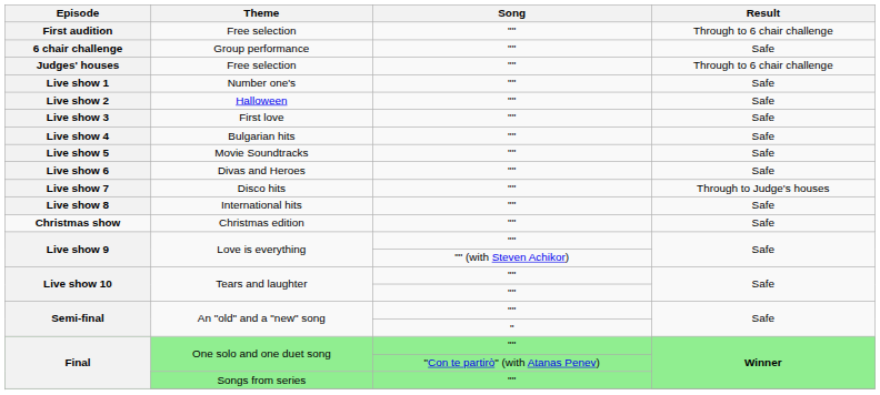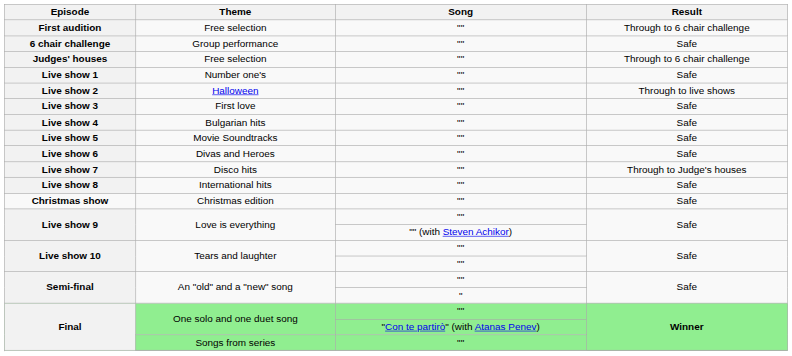 <table class="wikitable" style="width:100%; margin:1em auto 1em auto; text-align:center;">
 <tr>
 <th scope="col">Episode</th>
 <th scope="col">Theme</th>
 <th scope="col">Song</th>
 <th scope="col">Result</th>
 </tr>
 <tr>
 <th scope="row">First audition</th>
 <td>Free selection</td>
 <td>""</td>
 <td>Through to 6 chair challenge</td>
 </tr>
 <tr>
 <th scope="row">6 chair challenge</th>
 <td>Group performance</td>
 <td>""</td>
 <td>Safe</td>
 </tr>
 <tr>
 <th scope="row">Judges' houses</th>
 <td>Free selection</td>
 <td>""</td>
 <td>Through to 6 chair challenge</td>
 </tr>
 <tr>
 <th scope="row">Live show 1</th>
 <td>Number one's</td>
 <td>""</td>
 <td>Safe</td>
 </tr>
 <tr>
 <th scope="row">Live show 2</th>
 <td><a href='#'>Halloween</a></td>
 <td>""</td>
-<td>Safe</td>
+<td>Through to live shows</td>
 </tr>
 <tr>
 <th scope="row">Live show 3</th>
 <td>First love</td>
 <td>""</td>
 <td>Safe</td>
 </tr>
 <tr>
 <th scope="row">Live show 4</th>
 <td>Bulgarian hits</td>
 <td>""</td>
 <td>Safe</td>
 </tr>
 <tr>
 <th scope="row">Live show 5</th>
 <td>Movie Soundtracks</td>
 <td>""</td>
 <td>Safe</td>
 </tr>
 <tr>
 <th scope="row">Live show 6</th>
 <td>Divas and Heroes</td>
 <td>""</td>
 <td>Safe</td>
 </tr>
 <tr>
 <th scope="row">Live show 7</th>
 <td>Disco hits</td>
 <td>""</td>
 <td>Through to Judge's houses</td>
 </tr>
 <tr>
 <th scope="row">Live show 8</th>
 <td>International hits</td>
 <td>""</td>
 <td>Safe</td>
 </tr>
 <tr>
 <td scope="row"><strong>Christmas show</strong></td>
 <td>Christmas edition</td>
 <td>""</td>
 <td>Safe</td>
 </tr>
 <tr>
 <th scope="row" rowspan="2">Live show 9</th>
 <td rowspan="2">Love is everything</td>
 <td>""</td>
 <td rowspan="2">Safe</td>
 </tr>
 <tr>
 <td>"" (with <a href='#'>Steven Achikor</a>)</td>
 </tr>
 <tr>
 <th scope="row" rowspan="2">Live show 10</th>
 <td rowspan="2">Tears and laughter</td>
 <td>""</td>
 <td rowspan="2">Safe</td>
 </tr>
 <tr>
 <td>""</td>
 </tr>
 <tr>
 <th scope="row" rowspan="2">Semi-final</th>
 <td rowspan="2">An "old" and a "new" song</td>
 <td>""</td>
 <td rowspan="2">Safe</td>
 </tr>
 <tr>
 <td>"</td>
 </tr>
 <tr bgcolor="lightgreen">
 <th scope="row" rowspan="4">Final</th>
 <td rowspan="2">One solo and one duet song</td>
 <td>""</td>
 <td bgcolor="lightgreen" rowspan="3"><strong>Winner</strong></td>
 </tr>
 <tr bgcolor="lightgreen">
 <td>"<a href='#'>Con te partirò</a>" (with <a href='#'>Atanas Penev</a>)</td>
 </tr>
 <tr bgcolor="lightgreen">
 <td>Songs from series</td>
 <td>""</td>
 </tr>
 <tr bgcolor="lightgreen">
 </tr>
 </table>
